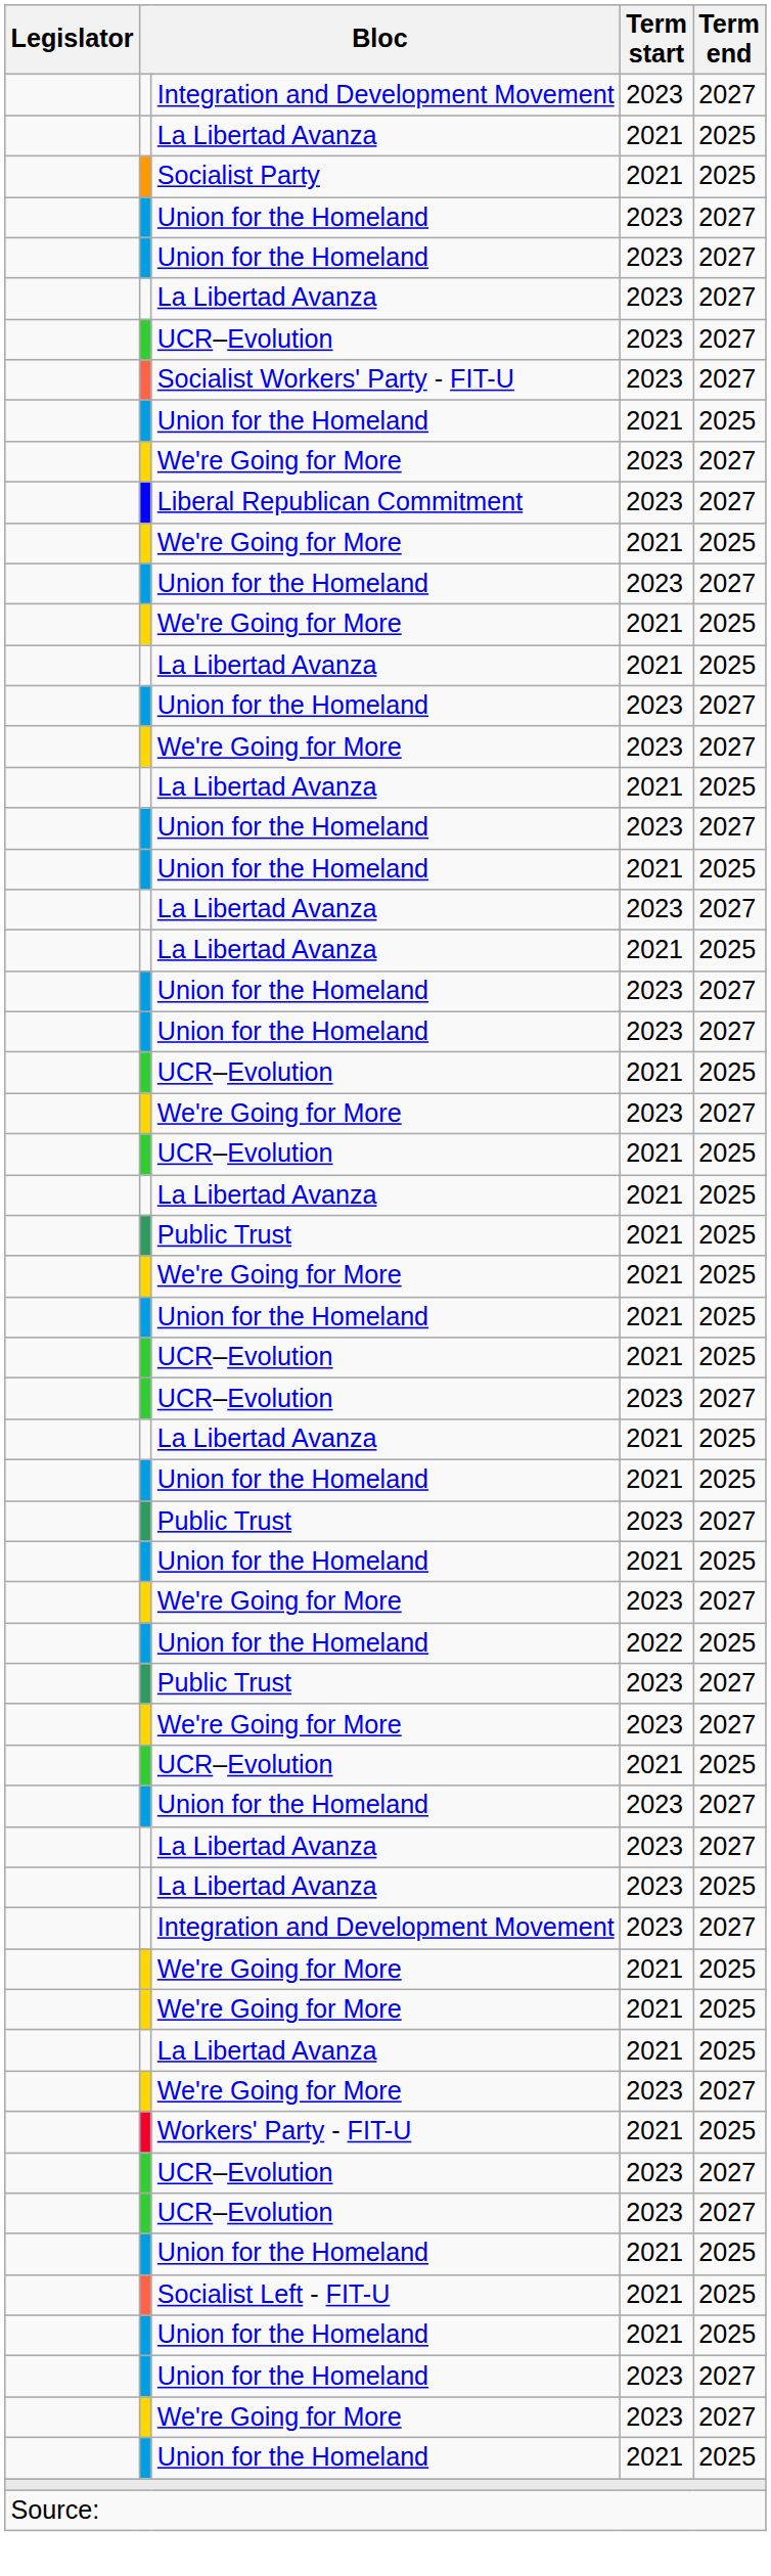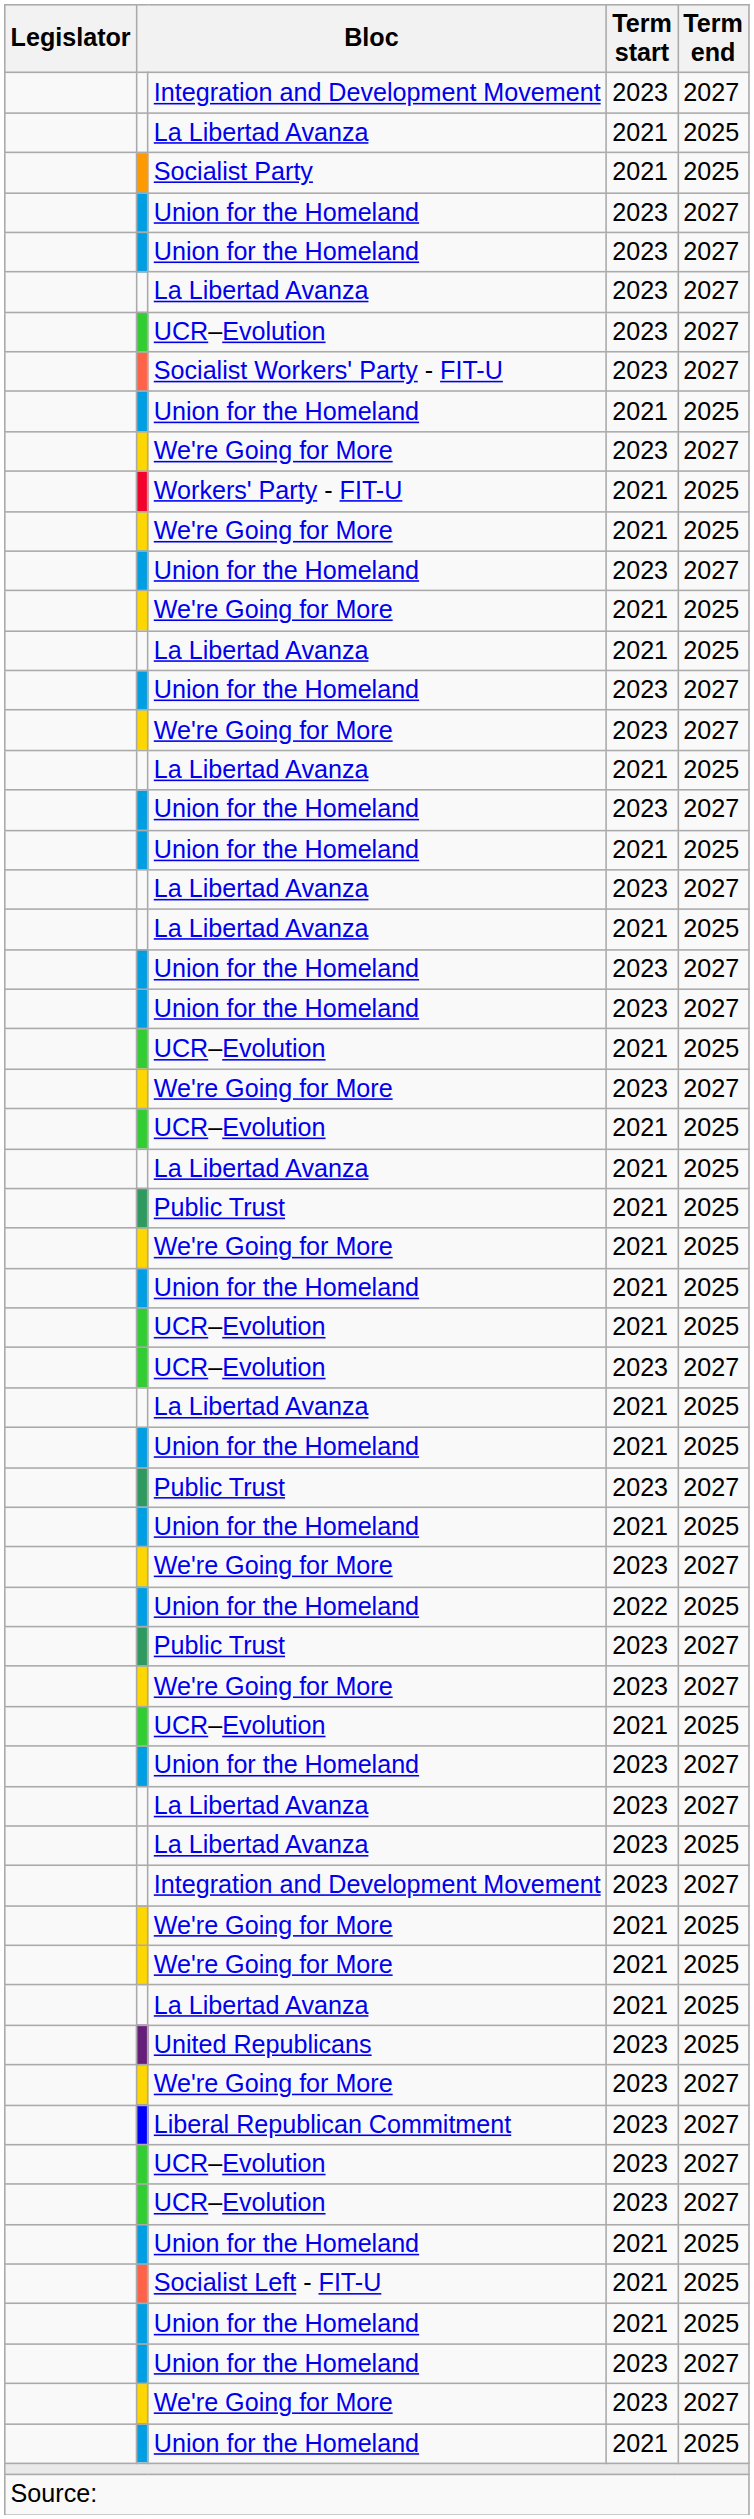 <table class="wikitable sortable">
 <tr>
 <th>Legislator</th>
 <th colspan="2">Bloc</th>
 <th>Term<br>start</th>
 <th>Term<br>end</th>
 </tr>
 <tr>
 <td></td>
 <td bgcolor= ></td>
 <td><a href='#'>Integration and Development Movement</a></td>
 <td>2023</td>
 <td>2027</td>
 </tr>
 <tr>
 <td></td>
 <td bgcolor= ></td>
 <td><a href='#'>La Libertad Avanza</a></td>
 <td>2021</td>
 <td>2025</td>
 </tr>
 <tr>
 <td></td>
 <td bgcolor= #FF9900></td>
 <td><a href='#'>Socialist Party</a></td>
 <td>2021</td>
 <td>2025</td>
 </tr>
 <tr>
 <td></td>
 <td bgcolor= #009FE3></td>
 <td><a href='#'>Union for the Homeland</a></td>
 <td>2023</td>
 <td>2027</td>
 </tr>
 <tr>
 <td></td>
 <td bgcolor= #009FE3></td>
 <td><a href='#'>Union for the Homeland</a></td>
 <td>2023</td>
 <td>2027</td>
 </tr>
 <tr>
 <td></td>
 <td bgcolor= ></td>
 <td><a href='#'>La Libertad Avanza</a></td>
 <td>2023</td>
 <td>2027</td>
 </tr>
 <tr>
 <td></td>
 <td bgcolor= #32CD32></td>
 <td><a href='#'>UCR</a>–<a href='#'>Evolution</a></td>
 <td>2023</td>
 <td>2027</td>
 </tr>
 <tr>
 <td></td>
 <td bgcolor= #FF6347></td>
 <td><a href='#'>Socialist Workers' Party</a> - <a href='#'>FIT-U</a></td>
 <td>2023</td>
 <td>2027</td>
 </tr>
 <tr>
 <td></td>
 <td bgcolor= #009FE3></td>
 <td><a href='#'>Union for the Homeland</a></td>
 <td>2021</td>
 <td>2025</td>
 </tr>
 <tr>
 <td></td>
 <td bgcolor= #FFD700></td>
 <td><a href='#'>We're Going for More</a></td>
 <td>2023</td>
 <td>2027</td>
 </tr>
 <tr>
 <td></td>
-<td bgcolor= blue></td>
-<td><a href='#'>Liberal Republican Commitment</a></td>
-<td>2023</td>
-<td>2027</td>
+<td bgcolor=#F4022E></td>
+<td><a href='#'>Workers' Party</a> - <a href='#'>FIT-U</a></td>
+<td>2021</td>
+<td>2025</td>
 </tr>
 <tr>
 <td></td>
 <td bgcolor= #FFD700></td>
 <td><a href='#'>We're Going for More</a></td>
 <td>2021</td>
 <td>2025</td>
 </tr>
 <tr>
 <td></td>
 <td bgcolor= #009FE3></td>
 <td><a href='#'>Union for the Homeland</a></td>
 <td>2023</td>
 <td>2027</td>
 </tr>
 <tr>
 <td></td>
 <td bgcolor= #FFD700></td>
 <td><a href='#'>We're Going for More</a></td>
 <td>2021</td>
 <td>2025</td>
 </tr>
 <tr>
 <td></td>
 <td bgcolor= ></td>
 <td><a href='#'>La Libertad Avanza</a></td>
 <td>2021</td>
 <td>2025</td>
 </tr>
 <tr>
 <td></td>
 <td bgcolor= #009FE3></td>
 <td><a href='#'>Union for the Homeland</a></td>
 <td>2023</td>
 <td>2027</td>
 </tr>
 <tr>
 <td></td>
 <td bgcolor= #FFD700></td>
 <td><a href='#'>We're Going for More</a></td>
 <td>2023</td>
 <td>2027</td>
 </tr>
 <tr>
 <td></td>
 <td bgcolor= ></td>
 <td><a href='#'>La Libertad Avanza</a></td>
 <td>2021</td>
 <td>2025</td>
 </tr>
 <tr>
 <td></td>
 <td bgcolor= #009FE3></td>
 <td><a href='#'>Union for the Homeland</a></td>
 <td>2023</td>
 <td>2027</td>
 </tr>
 <tr>
 <td></td>
 <td bgcolor= #009FE3></td>
 <td><a href='#'>Union for the Homeland</a></td>
 <td>2021</td>
 <td>2025</td>
 </tr>
 <tr>
 <td></td>
 <td bgcolor= ></td>
 <td><a href='#'>La Libertad Avanza</a></td>
 <td>2023</td>
 <td>2027</td>
 </tr>
 <tr>
 <td></td>
 <td bgcolor= ></td>
 <td><a href='#'>La Libertad Avanza</a></td>
 <td>2021</td>
 <td>2025</td>
 </tr>
 <tr>
 <td></td>
 <td bgcolor= #009FE3></td>
 <td><a href='#'>Union for the Homeland</a></td>
 <td>2023</td>
 <td>2027</td>
 </tr>
 <tr>
 <td></td>
 <td bgcolor= #009FE3></td>
 <td><a href='#'>Union for the Homeland</a></td>
 <td>2023</td>
 <td>2027</td>
 </tr>
 <tr>
 <td></td>
 <td bgcolor= #32CD32></td>
 <td><a href='#'>UCR</a>–<a href='#'>Evolution</a></td>
 <td>2021</td>
 <td>2025</td>
 </tr>
 <tr>
 <td></td>
 <td bgcolor= #FFD700></td>
 <td><a href='#'>We're Going for More</a></td>
 <td>2023</td>
 <td>2027</td>
 </tr>
 <tr>
 <td></td>
 <td bgcolor= #32CD32></td>
 <td><a href='#'>UCR</a>–<a href='#'>Evolution</a></td>
 <td>2021</td>
 <td>2025</td>
 </tr>
 <tr>
 <td></td>
 <td bgcolor= ></td>
 <td><a href='#'>La Libertad Avanza</a></td>
 <td>2021</td>
 <td>2025</td>
 </tr>
 <tr>
 <td></td>
 <td bgcolor=#2E9A60></td>
 <td><a href='#'>Public Trust</a></td>
 <td>2021</td>
 <td>2025</td>
 </tr>
 <tr>
 <td></td>
 <td bgcolor= #FFD700></td>
 <td><a href='#'>We're Going for More</a></td>
 <td>2021</td>
 <td>2025</td>
 </tr>
 <tr>
 <td></td>
 <td bgcolor= #009FE3></td>
 <td><a href='#'>Union for the Homeland</a></td>
 <td>2021</td>
 <td>2025</td>
 </tr>
 <tr>
 <td></td>
 <td bgcolor= #32CD32></td>
 <td><a href='#'>UCR</a>–<a href='#'>Evolution</a></td>
 <td>2021</td>
 <td>2025</td>
 </tr>
 <tr>
 <td></td>
 <td bgcolor= #32CD32></td>
 <td><a href='#'>UCR</a>–<a href='#'>Evolution</a></td>
 <td>2023</td>
 <td>2027</td>
 </tr>
 <tr>
 <td></td>
 <td bgcolor= ></td>
 <td><a href='#'>La Libertad Avanza</a></td>
 <td>2021</td>
 <td>2025</td>
 </tr>
 <tr>
 <td></td>
 <td bgcolor= #009FE3></td>
 <td><a href='#'>Union for the Homeland</a></td>
 <td>2021</td>
 <td>2025</td>
 </tr>
 <tr>
 <td></td>
 <td bgcolor=#2E9A60></td>
 <td><a href='#'>Public Trust</a></td>
 <td>2023</td>
 <td>2027</td>
 </tr>
 <tr>
 <td></td>
 <td bgcolor= #009FE3></td>
 <td><a href='#'>Union for the Homeland</a></td>
 <td>2021</td>
 <td>2025</td>
 </tr>
 <tr>
 <td></td>
 <td bgcolor= #FFD700></td>
 <td><a href='#'>We're Going for More</a></td>
 <td>2023</td>
 <td>2027</td>
 </tr>
 <tr>
 <td></td>
 <td bgcolor= #009FE3></td>
 <td><a href='#'>Union for the Homeland</a></td>
 <td>2022</td>
 <td>2025</td>
 </tr>
 <tr>
 <td></td>
 <td bgcolor=#2E9A60></td>
 <td><a href='#'>Public Trust</a></td>
 <td>2023</td>
 <td>2027</td>
 </tr>
 <tr>
 <td></td>
 <td bgcolor= #FFD700></td>
 <td><a href='#'>We're Going for More</a></td>
 <td>2023</td>
 <td>2027</td>
 </tr>
 <tr>
 <td></td>
 <td bgcolor= #32CD32></td>
 <td><a href='#'>UCR</a>–<a href='#'>Evolution</a></td>
 <td>2021</td>
 <td>2025</td>
 </tr>
 <tr>
 <td></td>
 <td bgcolor= #009FE3></td>
 <td><a href='#'>Union for the Homeland</a></td>
 <td>2023</td>
 <td>2027</td>
 </tr>
 <tr>
 <td></td>
 <td bgcolor= ></td>
 <td><a href='#'>La Libertad Avanza</a></td>
 <td>2023</td>
 <td>2027</td>
 </tr>
 <tr>
 <td></td>
 <td bgcolor= ></td>
 <td><a href='#'>La Libertad Avanza</a></td>
 <td>2023</td>
 <td>2025</td>
 </tr>
 <tr>
 <td></td>
 <td bgcolor= ></td>
 <td><a href='#'>Integration and Development Movement</a></td>
 <td>2023</td>
 <td>2027</td>
 </tr>
 <tr>
 <td></td>
 <td bgcolor= #FFD700></td>
 <td><a href='#'>We're Going for More</a></td>
 <td>2021</td>
 <td>2025</td>
 </tr>
 <tr>
 <td></td>
 <td bgcolor= #FFD700></td>
 <td><a href='#'>We're Going for More</a></td>
 <td>2021</td>
 <td>2025</td>
 </tr>
 <tr>
 <td></td>
 <td bgcolor= ></td>
 <td><a href='#'>La Libertad Avanza</a></td>
 <td>2021</td>
 <td>2025</td>
 </tr>
 <tr>
 <td></td>
+<td bgcolor=#651F7A></td>
+<td><a href='#'>United Republicans</a></td>
+<td>2023</td>
+<td>2025</td>
+</tr>
+<tr>
+<td></td>
 <td bgcolor= #FFD700></td>
 <td><a href='#'>We're Going for More</a></td>
 <td>2023</td>
 <td>2027</td>
 </tr>
 <tr>
 <td></td>
-<td bgcolor=#F4022E></td>
-<td><a href='#'>Workers' Party</a> - <a href='#'>FIT-U</a></td>
-<td>2021</td>
-<td>2025</td>
+<td bgcolor= blue></td>
+<td><a href='#'>Liberal Republican Commitment</a></td>
+<td>2023</td>
+<td>2027</td>
 </tr>
 <tr>
 <td></td>
 <td bgcolor= #32CD32></td>
 <td><a href='#'>UCR</a>–<a href='#'>Evolution</a></td>
 <td>2023</td>
 <td>2027</td>
 </tr>
 <tr>
 <td></td>
 <td bgcolor= #32CD32></td>
 <td><a href='#'>UCR</a>–<a href='#'>Evolution</a></td>
 <td>2023</td>
 <td>2027</td>
 </tr>
 <tr>
 <td></td>
 <td bgcolor= #009FE3></td>
 <td><a href='#'>Union for the Homeland</a></td>
 <td>2021</td>
 <td>2025</td>
 </tr>
 <tr>
 <td></td>
 <td bgcolor= #FF6347></td>
 <td><a href='#'>Socialist Left</a> - <a href='#'>FIT-U</a></td>
 <td>2021</td>
 <td>2025</td>
 </tr>
 <tr>
 <td></td>
 <td bgcolor= #009FE3></td>
 <td><a href='#'>Union for the Homeland</a></td>
 <td>2021</td>
 <td>2025</td>
 </tr>
 <tr>
 <td></td>
 <td bgcolor= #009FE3></td>
 <td><a href='#'>Union for the Homeland</a></td>
 <td>2023</td>
 <td>2027</td>
 </tr>
 <tr>
 <td></td>
 <td bgcolor= #FFD700></td>
 <td><a href='#'>We're Going for More</a></td>
 <td>2023</td>
 <td>2027</td>
 </tr>
 <tr>
 <td></td>
 <td bgcolor= #009FE3></td>
 <td><a href='#'>Union for the Homeland</a></td>
 <td>2021</td>
 <td>2025</td>
 </tr>
 <tr>
 <td colspan="5" bgcolor="#E9E9E9"></td>
 </tr>
 <tr>
 <td colspan="5">Source:  </td>
 </tr>
 </table>
